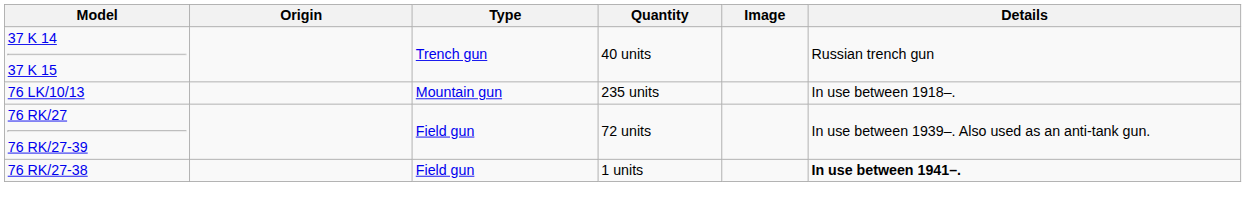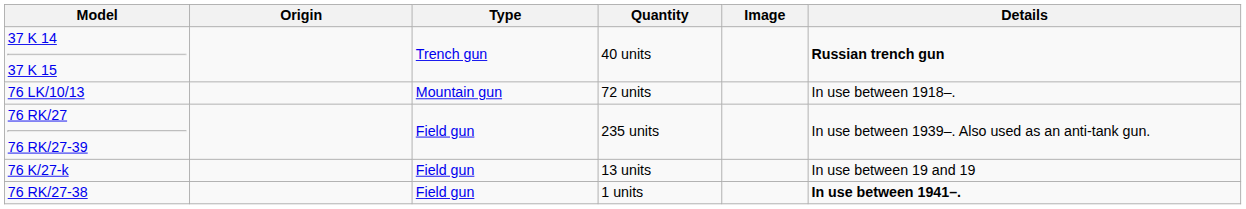 <table class="wikitable" style="width:110%">
 <tr>
 <th style="text-align: center; width:15%;">Model</th>
 <th style="text-align: center; width:18%;">Origin</th>
 <th style="text-align: center; width:15%;">Type</th>
 <th style="text-align: center; width:10%;">Quantity</th>
 <th style="text-align: center; width:7%;">Image</th>
 <th style="text-align: center; width:35%;">Details</th>
 </tr>
 <tr>
 <td><a href='#'>37 K 14</a><hr><a href='#'>37 K 15</a></td>
 <td></td>
 <td><a href='#'>Trench gun</a></td>
 <td>40 units</td>
 <td></td>
-<td>Russian trench gun</td>
+<td><strong>Russian trench gun</strong></td>
 </tr>
 <tr>
 <td><a href='#'>76 LK/10/13</a></td>
 <td></td>
 <td><a href='#'>Mountain gun</a></td>
-<td>235 units</td>
+<td>72 units</td>
 <td></td>
 <td>In use between 1918–.</td>
 </tr>
 <tr>
 <td><a href='#'>76 RK/27<hr>76 RK/27-39</a></td>
 <td></td>
 <td><a href='#'>Field gun</a></td>
-<td>72 units</td>
+<td>235 units</td>
 <td></td>
 <td>In use between 1939–. Also used as an anti-tank gun.</td>
+</tr>
+<tr>
+<td><a href='#'>76 K/27-k</a></td>
+<td></td>
+<td><a href='#'>Field gun</a></td>
+<td>13 units</td>
+<td></td>
+<td>In use between 19 and 19</td>
 </tr>
 <tr>
 <td><a href='#'>76 RK/27-38</a></td>
 <td></td>
 <td><a href='#'>Field gun</a></td>
 <td>1 units</td>
 <td></td>
 <td><strong>In use between 1941–.</strong></td>
 </tr>
 </table>
